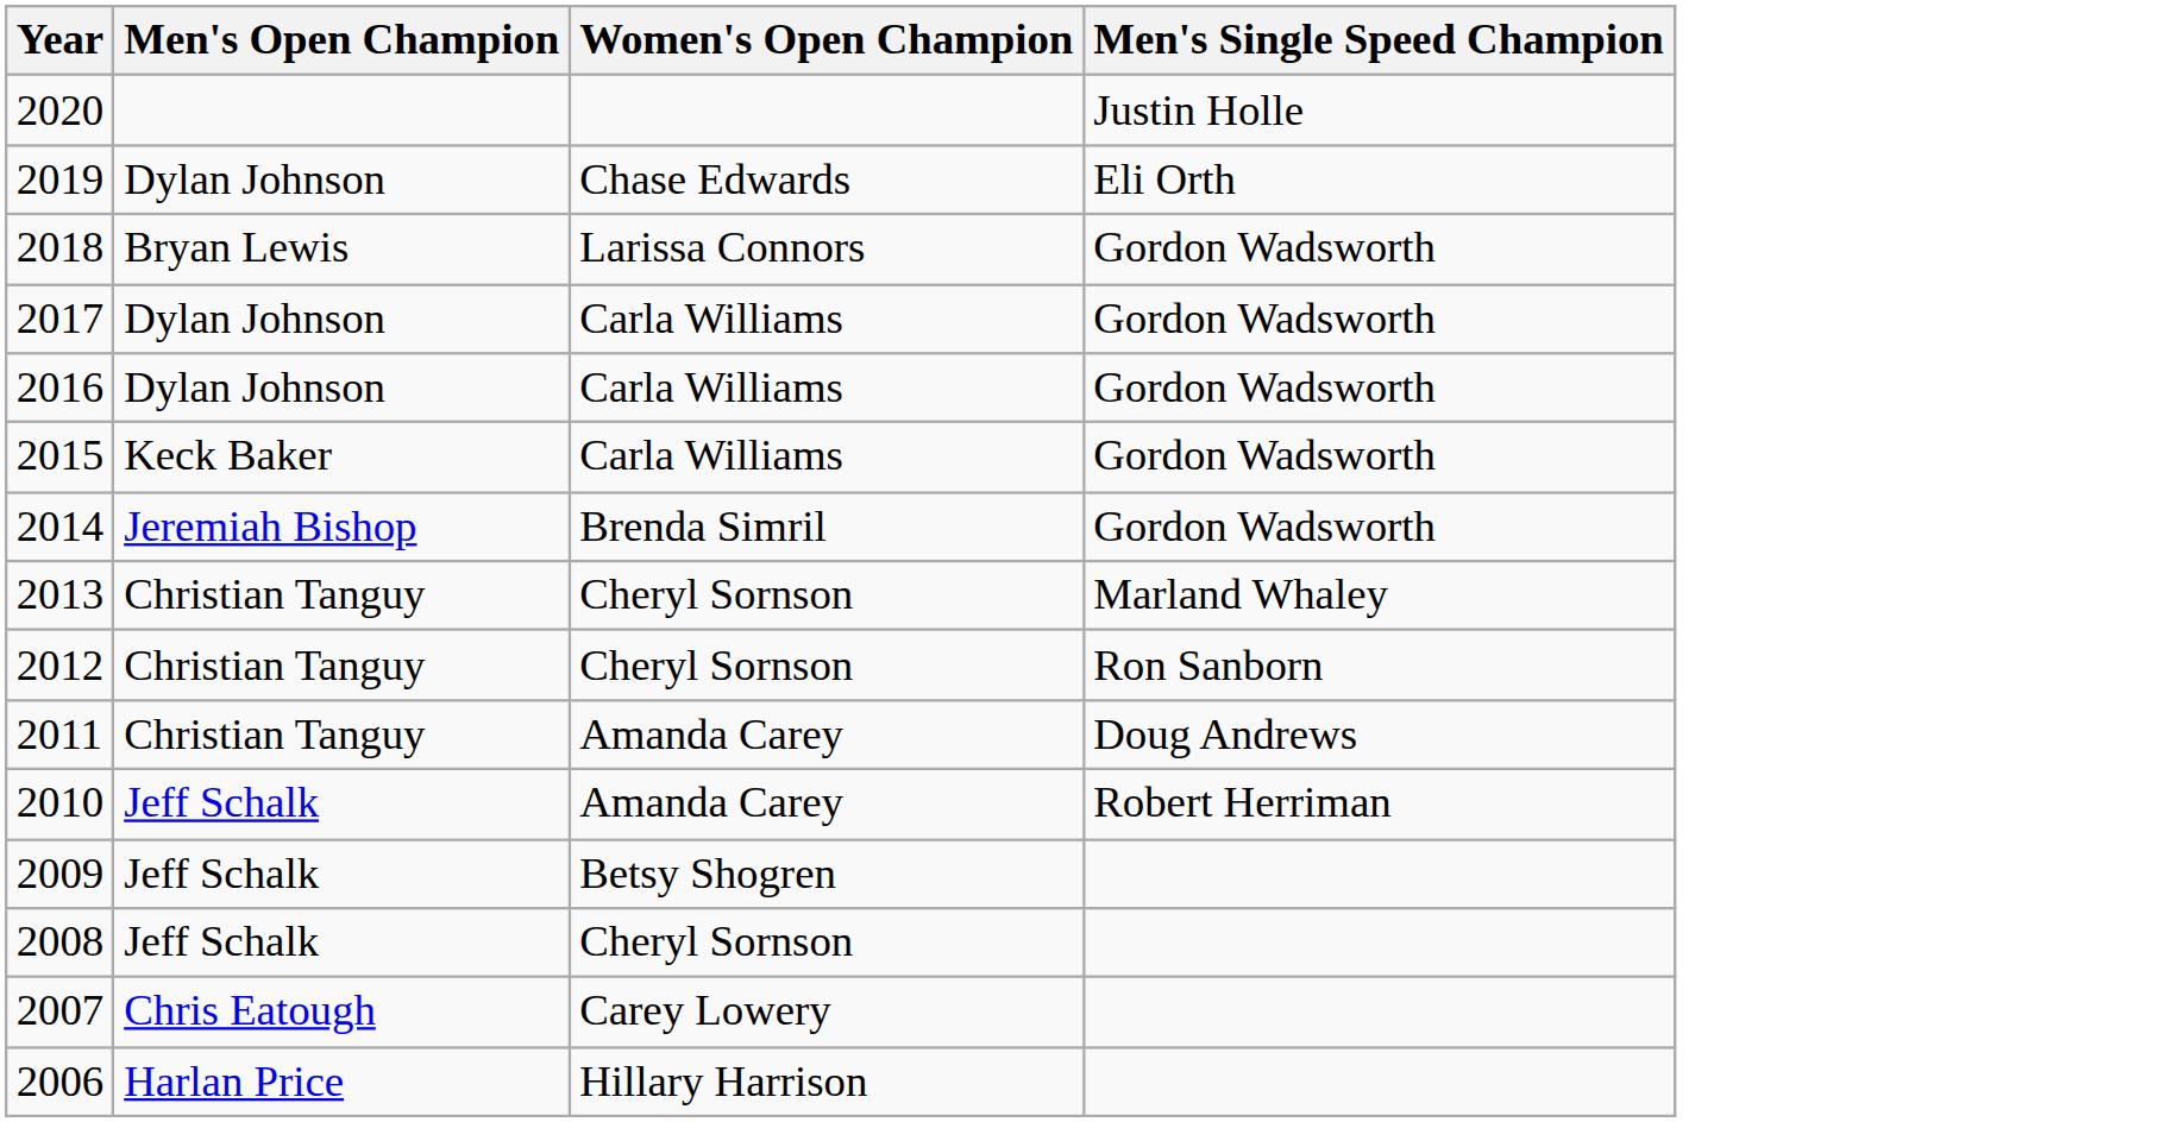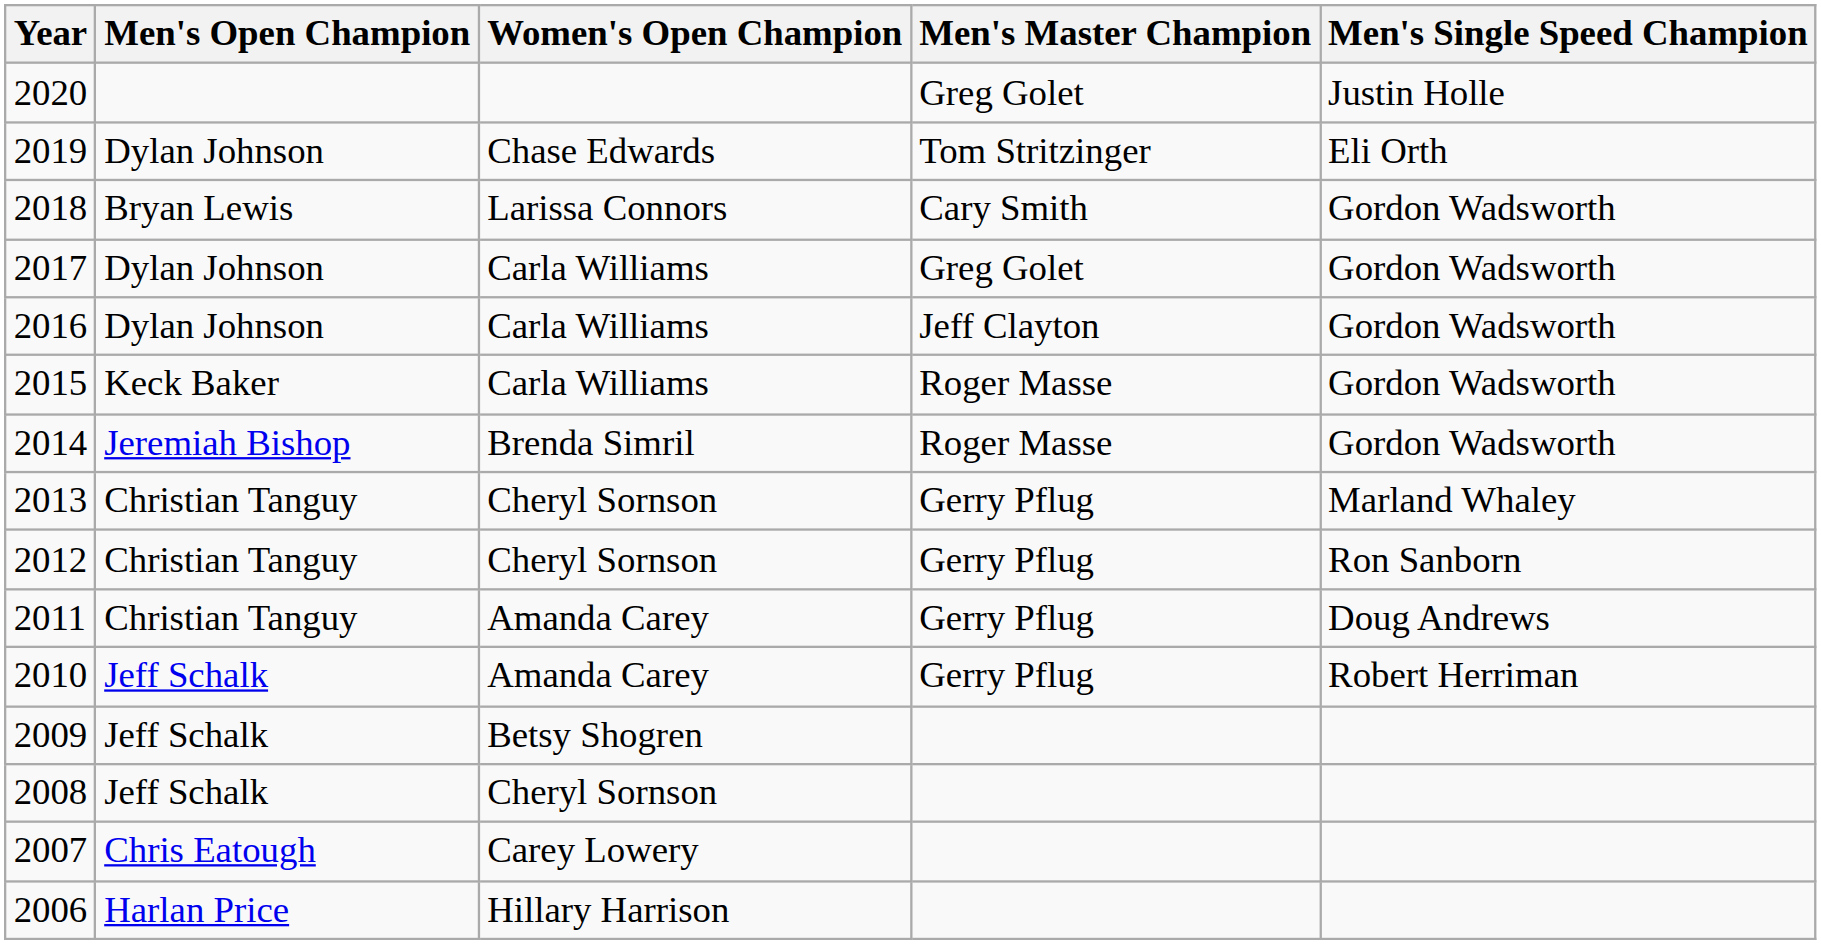 <table class="wikitable">
 <tr>
 <th>Year</th>
 <th>Men's Open Champion</th>
 <th>Women's Open Champion</th>
+<th>Men's Master Champion</th>
 <th>Men's Single Speed Champion</th>
 </tr>
 <tr>
 <td>2020</td>
 <td></td>
 <td></td>
+<td>Greg Golet</td>
 <td>Justin Holle</td>
 </tr>
 <tr>
 <td>2019 </td>
 <td>Dylan Johnson</td>
 <td>Chase Edwards</td>
+<td>Tom Stritzinger</td>
 <td>Eli Orth</td>
 </tr>
 <tr>
 <td>2018</td>
 <td>Bryan Lewis</td>
 <td>Larissa Connors</td>
+<td>Cary Smith</td>
 <td>Gordon Wadsworth</td>
 </tr>
 <tr>
 <td>2017</td>
 <td>Dylan Johnson</td>
 <td>Carla Williams</td>
+<td>Greg Golet</td>
 <td>Gordon Wadsworth</td>
 </tr>
 <tr>
 <td>2016</td>
 <td>Dylan Johnson</td>
 <td>Carla Williams</td>
+<td>Jeff Clayton</td>
 <td>Gordon Wadsworth</td>
 </tr>
 <tr>
 <td>2015</td>
 <td>Keck Baker</td>
 <td>Carla Williams</td>
+<td>Roger Masse</td>
 <td>Gordon Wadsworth</td>
 </tr>
 <tr>
 <td>2014</td>
 <td><a href='#'>Jeremiah Bishop</a></td>
 <td>Brenda Simril</td>
+<td>Roger Masse</td>
 <td>Gordon Wadsworth</td>
 </tr>
 <tr>
 <td>2013</td>
 <td>Christian Tanguy</td>
 <td>Cheryl Sornson</td>
+<td>Gerry Pflug</td>
 <td>Marland Whaley</td>
 </tr>
 <tr>
 <td>2012</td>
 <td>Christian Tanguy</td>
 <td>Cheryl Sornson</td>
+<td>Gerry Pflug</td>
 <td>Ron Sanborn</td>
 </tr>
 <tr>
 <td>2011</td>
 <td>Christian Tanguy</td>
 <td>Amanda Carey</td>
+<td>Gerry Pflug</td>
 <td>Doug Andrews</td>
 </tr>
 <tr>
 <td>2010</td>
 <td><a href='#'>Jeff Schalk</a></td>
 <td>Amanda Carey</td>
+<td>Gerry Pflug</td>
 <td>Robert Herriman</td>
 </tr>
 <tr>
 <td>2009</td>
 <td>Jeff Schalk</td>
 <td>Betsy Shogren</td>
 <td></td>
+<td></td>
 </tr>
 <tr>
 <td>2008</td>
 <td>Jeff Schalk</td>
 <td>Cheryl Sornson</td>
+<td></td>
 <td></td>
 </tr>
 <tr>
 <td>2007</td>
 <td><a href='#'>Chris Eatough</a></td>
 <td>Carey Lowery</td>
 <td></td>
+<td></td>
 </tr>
 <tr>
 <td>2006</td>
 <td><a href='#'>Harlan Price</a></td>
 <td>Hillary Harrison</td>
 <td></td>
+<td></td>
 </tr>
 </table>
